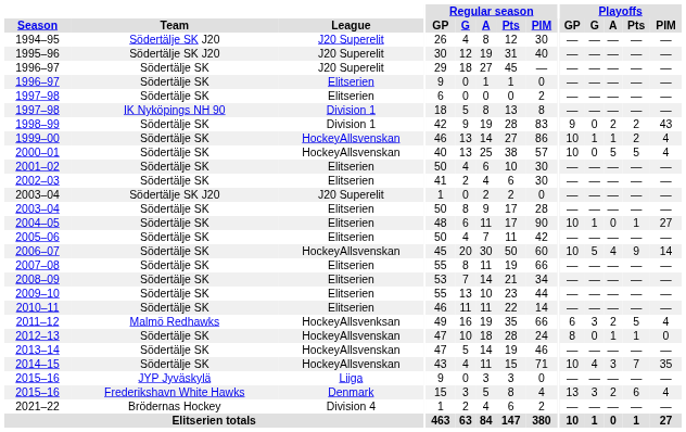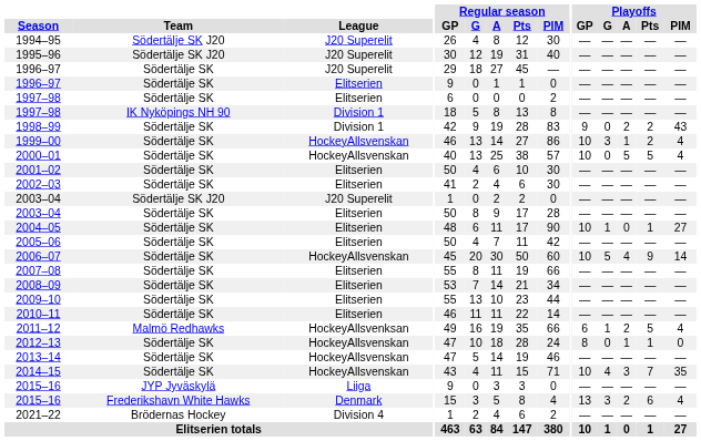 <table border="0" cellpadding="1" cellspacing="0" style="text-align:center; width:60em">
 <tr bgcolor="#e0e0e0">
 <th colspan="3" bgcolor="#ffffff"></th>
 <th rowspan="99" bgcolor="#ffffff"></th>
 <th colspan="5"><a href='#'>Regular season</a></th>
 <th rowspan="99" bgcolor="#ffffff"></th>
 <th colspan="5"><a href='#'>Playoffs</a></th>
 </tr>
 <tr bgcolor="#e0e0e0">
 <th><a href='#'>Season</a></th>
 <th>Team</th>
 <th>League</th>
 <th>GP</th>
 <th><a href='#'>G</a></th>
 <th><a href='#'>A</a></th>
 <th><a href='#'>Pts</a></th>
 <th><a href='#'>PIM</a></th>
 <th>GP</th>
 <th>G</th>
 <th>A</th>
 <th>Pts</th>
 <th>PIM</th>
 </tr>
 <tr>
 <td>1994–95</td>
 <td><a href='#'>Södertälje SK</a> J20</td>
 <td><a href='#'>J20 Superelit</a></td>
 <td>26</td>
 <td>4</td>
 <td>8</td>
 <td>12</td>
 <td>30</td>
 <td>—</td>
 <td>—</td>
 <td>—</td>
 <td>—</td>
 <td>—</td>
 </tr>
 <tr bgcolor="#f0f0f0">
 <td>1995–96</td>
 <td>Södertälje SK J20</td>
 <td>J20 Superelit</td>
 <td>30</td>
 <td>12</td>
 <td>19</td>
 <td>31</td>
 <td>40</td>
 <td>—</td>
 <td>—</td>
 <td>—</td>
 <td>—</td>
 <td>—</td>
 </tr>
 <tr>
 <td>1996–97</td>
 <td>Södertälje SK</td>
 <td>J20 Superelit</td>
 <td>29</td>
 <td>18</td>
 <td>27</td>
 <td>45</td>
 <td>—</td>
 <td>—</td>
 <td>—</td>
 <td>—</td>
 <td>—</td>
 <td>—</td>
 </tr>
 <tr bgcolor="#f0f0f0">
 <td><a href='#'>1996–97</a></td>
 <td>Södertälje SK</td>
 <td><a href='#'>Elitserien</a></td>
 <td>9</td>
 <td>0</td>
 <td>1</td>
 <td>1</td>
 <td>0</td>
 <td>—</td>
 <td>—</td>
 <td>—</td>
 <td>—</td>
 <td>—</td>
 </tr>
 <tr>
 <td><a href='#'>1997–98</a></td>
 <td>Södertälje SK</td>
 <td>Elitserien</td>
 <td>6</td>
 <td>0</td>
 <td>0</td>
 <td>0</td>
 <td>2</td>
 <td>—</td>
 <td>—</td>
 <td>—</td>
 <td>—</td>
 <td>—</td>
 </tr>
 <tr bgcolor="#f0f0f0">
 <td><a href='#'>1997–98</a></td>
 <td><a href='#'>IK Nyköpings NH 90</a></td>
 <td><a href='#'>Division 1</a></td>
 <td>18</td>
 <td>5</td>
 <td>8</td>
 <td>13</td>
 <td>8</td>
 <td>—</td>
 <td>—</td>
 <td>—</td>
 <td>—</td>
 <td>—</td>
 </tr>
 <tr>
 <td><a href='#'>1998–99</a></td>
 <td>Södertälje SK</td>
 <td>Division 1</td>
 <td>42</td>
 <td>9</td>
 <td>19</td>
 <td>28</td>
 <td>83</td>
 <td>9</td>
 <td>0</td>
 <td>2</td>
 <td>2</td>
 <td>43</td>
 </tr>
 <tr bgcolor="#f0f0f0">
 <td><a href='#'>1999–00</a></td>
 <td>Södertälje SK</td>
 <td><a href='#'>HockeyAllsvenskan</a></td>
 <td>46</td>
 <td>13</td>
 <td>14</td>
 <td>27</td>
 <td>86</td>
 <td>10</td>
-<td>1</td>
+<td>3</td>
 <td>1</td>
 <td>2</td>
 <td>4</td>
 </tr>
 <tr>
 <td><a href='#'>2000–01</a></td>
 <td>Södertälje SK</td>
 <td>HockeyAllsvenskan</td>
 <td>40</td>
 <td>13</td>
 <td>25</td>
 <td>38</td>
 <td>57</td>
 <td>10</td>
 <td>0</td>
 <td>5</td>
 <td>5</td>
 <td>4</td>
 </tr>
 <tr bgcolor="#f0f0f0">
 <td><a href='#'>2001–02</a></td>
 <td>Södertälje SK</td>
 <td>Elitserien</td>
 <td>50</td>
 <td>4</td>
 <td>6</td>
 <td>10</td>
 <td>30</td>
 <td>—</td>
 <td>—</td>
 <td>—</td>
 <td>—</td>
 <td>—</td>
 </tr>
 <tr>
 <td><a href='#'>2002–03</a></td>
 <td>Södertälje SK</td>
 <td>Elitserien</td>
 <td>41</td>
 <td>2</td>
 <td>4</td>
 <td>6</td>
 <td>30</td>
 <td>—</td>
 <td>—</td>
 <td>—</td>
 <td>—</td>
 <td>—</td>
 </tr>
 <tr bgcolor="#f0f0f0">
 <td>2003–04</td>
 <td>Södertälje SK J20</td>
 <td>J20 Superelit</td>
 <td>1</td>
 <td>0</td>
 <td>2</td>
 <td>2</td>
 <td>0</td>
 <td>—</td>
 <td>—</td>
 <td>—</td>
 <td>—</td>
 <td>—</td>
 </tr>
 <tr>
 <td><a href='#'>2003–04</a></td>
 <td>Södertälje SK</td>
 <td>Elitserien</td>
 <td>50</td>
 <td>8</td>
 <td>9</td>
 <td>17</td>
 <td>28</td>
 <td>—</td>
 <td>—</td>
 <td>—</td>
 <td>—</td>
 <td>—</td>
 </tr>
 <tr bgcolor="#f0f0f0">
 <td><a href='#'>2004–05</a></td>
 <td>Södertälje SK</td>
 <td>Elitserien</td>
 <td>48</td>
 <td>6</td>
 <td>11</td>
 <td>17</td>
 <td>90</td>
 <td>10</td>
 <td>1</td>
 <td>0</td>
 <td>1</td>
 <td>27</td>
 </tr>
 <tr>
 <td><a href='#'>2005–06</a></td>
 <td>Södertälje SK</td>
 <td>Elitserien</td>
 <td>50</td>
 <td>4</td>
 <td>7</td>
 <td>11</td>
 <td>42</td>
 <td>—</td>
 <td>—</td>
 <td>—</td>
 <td>—</td>
 <td>—</td>
 </tr>
 <tr bgcolor="#f0f0f0">
 <td><a href='#'>2006–07</a></td>
 <td>Södertälje SK</td>
 <td>HockeyAllsvenskan</td>
 <td>45</td>
 <td>20</td>
 <td>30</td>
 <td>50</td>
 <td>60</td>
 <td>10</td>
 <td>5</td>
 <td>4</td>
 <td>9</td>
 <td>14</td>
 </tr>
 <tr>
 <td><a href='#'>2007–08</a></td>
 <td>Södertälje SK</td>
 <td>Elitserien</td>
 <td>55</td>
 <td>8</td>
 <td>11</td>
 <td>19</td>
 <td>66</td>
 <td>—</td>
 <td>—</td>
 <td>—</td>
 <td>—</td>
 <td>—</td>
 </tr>
 <tr bgcolor="#f0f0f0">
 <td><a href='#'>2008–09</a></td>
 <td>Södertälje SK</td>
 <td>Elitserien</td>
 <td>53</td>
 <td>7</td>
 <td>14</td>
 <td>21</td>
 <td>34</td>
 <td>—</td>
 <td>—</td>
 <td>—</td>
 <td>—</td>
 <td>—</td>
 </tr>
 <tr>
 <td><a href='#'>2009–10</a></td>
 <td>Södertälje SK</td>
 <td>Elitserien</td>
 <td>55</td>
 <td>13</td>
 <td>10</td>
 <td>23</td>
 <td>44</td>
 <td>—</td>
 <td>—</td>
 <td>—</td>
 <td>—</td>
 <td>—</td>
 </tr>
 <tr bgcolor="#f0f0f0">
 <td><a href='#'>2010–11</a></td>
 <td>Södertälje SK</td>
 <td>Elitserien</td>
 <td>46</td>
 <td>11</td>
 <td>11</td>
 <td>22</td>
 <td>14</td>
 <td>—</td>
 <td>—</td>
 <td>—</td>
 <td>—</td>
 <td>—</td>
 </tr>
 <tr>
 <td><a href='#'>2011–12</a></td>
 <td><a href='#'>Malmö Redhawks</a></td>
 <td>HockeyAllsvenksan</td>
 <td>49</td>
 <td>16</td>
 <td>19</td>
 <td>35</td>
 <td>66</td>
 <td>6</td>
-<td>3</td>
+<td>1</td>
 <td>2</td>
 <td>5</td>
 <td>4</td>
 </tr>
 <tr bgcolor="#f0f0f0">
 <td><a href='#'>2012–13</a></td>
 <td>Södertälje SK</td>
 <td>HockeyAllsvenskan</td>
 <td>47</td>
 <td>10</td>
 <td>18</td>
 <td>28</td>
 <td>24</td>
 <td>8</td>
 <td>0</td>
 <td>1</td>
 <td>1</td>
 <td>0</td>
 </tr>
 <tr>
 <td><a href='#'>2013–14</a></td>
 <td>Södertälje SK</td>
 <td>HockeyAllsvenskan</td>
 <td>47</td>
 <td>5</td>
 <td>14</td>
 <td>19</td>
 <td>46</td>
 <td>—</td>
 <td>—</td>
 <td>—</td>
 <td>—</td>
 <td>—</td>
 </tr>
 <tr bgcolor="#f0f0f0">
 <td><a href='#'>2014–15</a></td>
 <td>Södertälje SK</td>
 <td>HockeyAllsvenskan</td>
 <td>43</td>
 <td>4</td>
 <td>11</td>
 <td>15</td>
 <td>71</td>
 <td>10</td>
 <td>4</td>
 <td>3</td>
 <td>7</td>
 <td>35</td>
 </tr>
 <tr>
 <td><a href='#'>2015–16</a></td>
 <td><a href='#'>JYP Jyväskylä</a></td>
 <td><a href='#'>Liiga</a></td>
 <td>9</td>
 <td>0</td>
 <td>3</td>
 <td>3</td>
 <td>0</td>
 <td>—</td>
 <td>—</td>
 <td>—</td>
 <td>—</td>
 <td>—</td>
 </tr>
 <tr bgcolor="#f0f0f0">
 <td><a href='#'>2015–16</a></td>
 <td><a href='#'>Frederikshavn White Hawks</a></td>
 <td><a href='#'>Denmark</a></td>
 <td>15</td>
 <td>3</td>
 <td>5</td>
 <td>8</td>
 <td>4</td>
 <td>13</td>
 <td>3</td>
 <td>2</td>
 <td>6</td>
 <td>4</td>
 </tr>
 <tr>
 <td>2021–22</td>
 <td>Brödernas Hockey</td>
 <td>Division 4</td>
 <td>1</td>
 <td>2</td>
 <td>4</td>
 <td>6</td>
 <td>2</td>
 <td>—</td>
 <td>—</td>
 <td>—</td>
 <td>—</td>
 <td>—</td>
 </tr>
 <tr>
 </tr>
 <tr ALIGN="center" bgcolor="#e0e0e0">
 <th colspan="3">Elitserien totals</th>
 <th ALIGN="center">463</th>
 <th ALIGN="center">63</th>
 <th ALIGN="center">84</th>
 <th ALIGN="center">147</th>
 <th ALIGN="center">380</th>
 <th ALIGN="center">10</th>
 <th ALIGN="center">1</th>
 <th ALIGN="center">0</th>
 <th ALIGN="center">1</th>
 <th ALIGN="center">27</th>
 </tr>
 </table>
